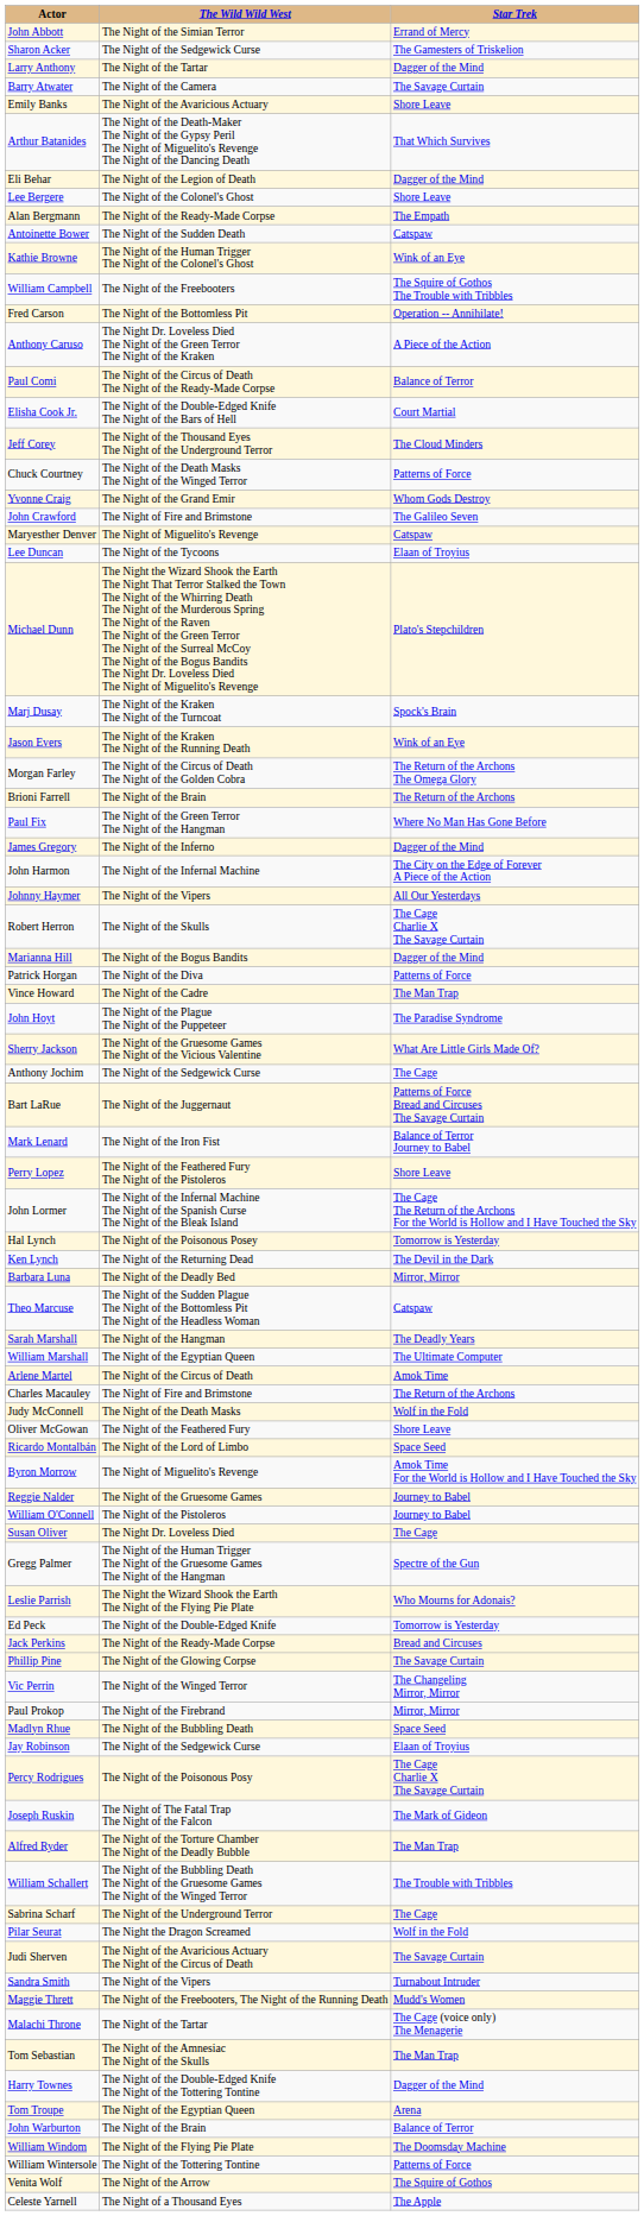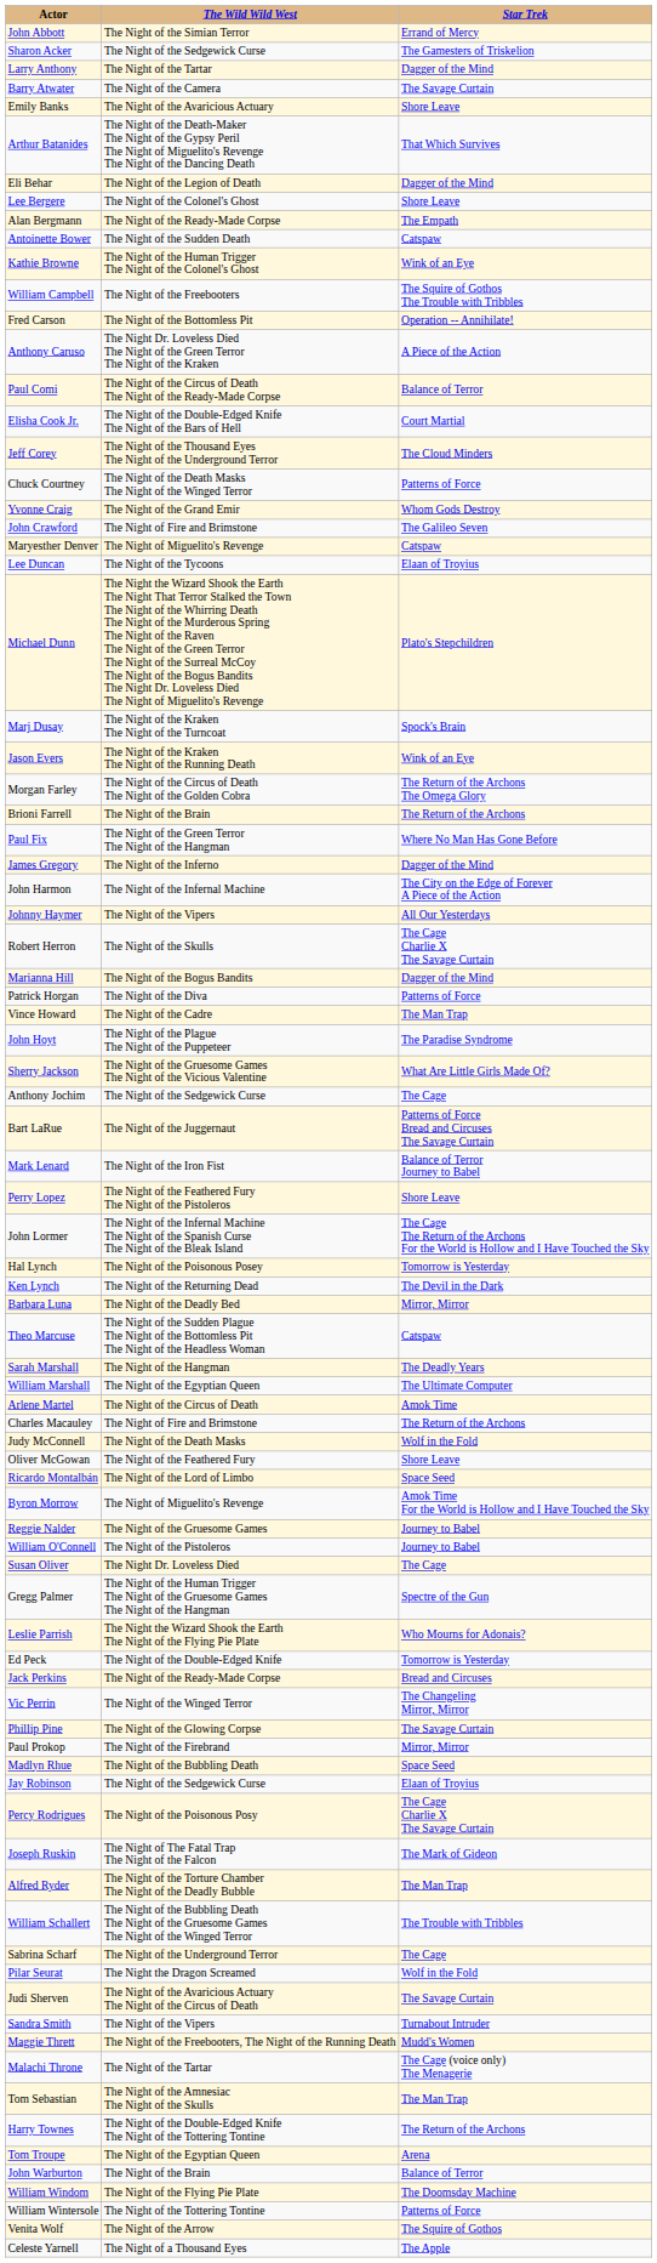 <table class="wikitable">
 <tr style="background:#deb887;">
 <td align=center><strong>Actor</strong></td>
 <td align=center><strong><em><a href='#'>The Wild Wild West</a></em></strong></td>
 <td align=center><strong><em><a href='#'>Star Trek</a></em></strong></td>
 </tr>
 <tr style="background:cornsilk;">
 <td><a href='#'>John Abbott</a></td>
 <td>The Night of the Simian Terror</td>
 <td><a href='#'>Errand of Mercy</a></td>
 </tr>
 <tr>
 <td><a href='#'>Sharon Acker</a></td>
 <td>The Night of the Sedgewick Curse</td>
 <td><a href='#'>The Gamesters of Triskelion</a></td>
 </tr>
 <tr style="background:cornsilk;">
 <td><a href='#'>Larry Anthony</a></td>
 <td>The Night of the Tartar</td>
 <td><a href='#'>Dagger of the Mind</a></td>
 </tr>
 <tr>
 <td><a href='#'>Barry Atwater</a></td>
 <td>The Night of the Camera</td>
 <td><a href='#'>The Savage Curtain</a></td>
 </tr>
 <tr style="background:cornsilk;">
 <td>Emily Banks</td>
 <td>The Night of the Avaricious Actuary</td>
 <td><a href='#'>Shore Leave</a></td>
 </tr>
 <tr>
 <td><a href='#'>Arthur Batanides</a></td>
 <td>The Night of the Death-Maker<br>The Night of the Gypsy Peril<br>The Night of Miguelito's Revenge<br>The Night of the Dancing Death</td>
 <td><a href='#'>That Which Survives</a></td>
 </tr>
 <tr style="background:cornsilk;">
 <td>Eli Behar</td>
 <td>The Night of the Legion of Death</td>
 <td><a href='#'>Dagger of the Mind</a></td>
 </tr>
 <tr>
 <td><a href='#'>Lee Bergere</a></td>
 <td>The Night of the Colonel's Ghost</td>
 <td><a href='#'>Shore Leave</a></td>
 </tr>
 <tr style="background:cornsilk;">
 <td>Alan Bergmann</td>
 <td>The Night of the Ready-Made Corpse</td>
 <td><a href='#'>The Empath</a></td>
 </tr>
 <tr>
 <td><a href='#'>Antoinette Bower</a></td>
 <td>The Night of the Sudden Death</td>
 <td><a href='#'>Catspaw</a></td>
 </tr>
 <tr style="background:cornsilk;">
 <td><a href='#'>Kathie Browne</a></td>
 <td>The Night of the Human Trigger<br>The Night of the Colonel's Ghost</td>
 <td><a href='#'>Wink of an Eye</a></td>
 </tr>
 <tr>
 <td><a href='#'>William Campbell</a></td>
 <td>The Night of the Freebooters</td>
 <td><a href='#'>The Squire of Gothos</a><br><a href='#'>The Trouble with Tribbles</a></td>
 </tr>
 <tr style="background:cornsilk;">
 <td>Fred Carson</td>
 <td>The Night of the Bottomless Pit</td>
 <td><a href='#'>Operation -- Annihilate!</a></td>
 </tr>
 <tr>
 <td><a href='#'>Anthony Caruso</a></td>
 <td>The Night Dr. Loveless Died<br>The Night of the Green Terror<br>The Night of the Kraken</td>
 <td><a href='#'>A Piece of the Action</a></td>
 </tr>
 <tr style="background:cornsilk;">
 <td><a href='#'>Paul Comi</a></td>
 <td>The Night of the Circus of Death<br>The Night of the Ready-Made Corpse</td>
 <td><a href='#'>Balance of Terror</a></td>
 </tr>
 <tr>
 <td><a href='#'>Elisha Cook Jr.</a></td>
 <td>The Night of the Double-Edged Knife<br>The Night of the Bars of Hell</td>
 <td><a href='#'>Court Martial</a></td>
 </tr>
 <tr style="background:cornsilk;">
 <td><a href='#'>Jeff Corey</a></td>
 <td>The Night of the Thousand Eyes<br>The Night of the Underground Terror</td>
 <td><a href='#'>The Cloud Minders</a></td>
 </tr>
 <tr>
 <td>Chuck Courtney</td>
 <td>The Night of the Death Masks<br>The Night of the Winged Terror</td>
 <td><a href='#'>Patterns of Force</a></td>
 </tr>
 <tr style="background:cornsilk;">
 <td><a href='#'>Yvonne Craig</a></td>
 <td>The Night of the Grand Emir</td>
 <td><a href='#'>Whom Gods Destroy</a></td>
 </tr>
 <tr>
 <td><a href='#'>John Crawford</a></td>
 <td>The Night of Fire and Brimstone</td>
 <td><a href='#'>The Galileo Seven</a></td>
 </tr>
 <tr style="background:cornsilk;">
 <td>Maryesther Denver</td>
 <td>The Night of Miguelito's Revenge</td>
 <td><a href='#'>Catspaw</a></td>
 </tr>
 <tr>
 <td><a href='#'>Lee Duncan</a></td>
 <td>The Night of the Tycoons</td>
 <td><a href='#'>Elaan of Troyius</a></td>
 </tr>
 <tr style="background:cornsilk;">
 <td><a href='#'>Michael Dunn</a></td>
 <td>The Night the Wizard Shook the Earth<br>The Night That Terror Stalked the Town<br>The Night of the Whirring Death<br>The Night of the Murderous Spring <br>The Night of the Raven<br>The Night of the Green Terror<br>The Night of the Surreal McCoy<br>The Night of the Bogus Bandits<br>The Night Dr. Loveless Died<br>The Night of Miguelito's Revenge</td>
 <td><a href='#'>Plato's Stepchildren</a></td>
 </tr>
 <tr>
 <td><a href='#'>Marj Dusay</a></td>
 <td>The Night of the Kraken<br>The Night of the Turncoat</td>
 <td><a href='#'>Spock's Brain</a></td>
 </tr>
 <tr style="background:cornsilk;">
 <td><a href='#'>Jason Evers</a></td>
 <td>The Night of the Kraken<br>The Night of the Running Death</td>
 <td><a href='#'>Wink of an Eye</a></td>
 </tr>
 <tr>
 <td>Morgan Farley</td>
 <td>The Night of the Circus of Death<br>The Night of the Golden Cobra</td>
 <td><a href='#'>The Return of the Archons</a><br><a href='#'>The Omega Glory</a></td>
 </tr>
 <tr style="background:cornsilk;">
 <td>Brioni Farrell</td>
 <td>The Night of the Brain</td>
 <td><a href='#'>The Return of the Archons</a></td>
 </tr>
 <tr>
 <td><a href='#'>Paul Fix</a></td>
 <td>The Night of the Green Terror<br>The Night of the Hangman</td>
 <td><a href='#'>Where No Man Has Gone Before</a></td>
 </tr>
 <tr style="background:cornsilk;">
 <td><a href='#'>James Gregory</a></td>
 <td>The Night of the Inferno</td>
 <td><a href='#'>Dagger of the Mind</a></td>
 </tr>
 <tr>
 <td>John Harmon</td>
 <td>The Night of the Infernal Machine</td>
 <td><a href='#'>The City on the Edge of Forever</a><br><a href='#'>A Piece of the Action</a></td>
 </tr>
 <tr style="background:cornsilk;">
 <td><a href='#'>Johnny Haymer</a></td>
 <td>The Night of the Vipers</td>
 <td><a href='#'>All Our Yesterdays</a></td>
 </tr>
 <tr>
 <td>Robert Herron</td>
 <td>The Night of the Skulls</td>
 <td><a href='#'>The Cage</a><br><a href='#'>Charlie X</a><br><a href='#'>The Savage Curtain</a></td>
 </tr>
 <tr style="background:cornsilk;">
 <td><a href='#'>Marianna Hill</a></td>
 <td>The Night of the Bogus Bandits</td>
 <td><a href='#'>Dagger of the Mind</a></td>
 </tr>
 <tr>
 <td>Patrick Horgan</td>
 <td>The Night of the Diva</td>
 <td><a href='#'>Patterns of Force</a></td>
 </tr>
 <tr style="background:cornsilk;">
 <td>Vince Howard</td>
 <td>The Night of the Cadre</td>
 <td><a href='#'>The Man Trap</a></td>
 </tr>
 <tr>
 <td><a href='#'>John Hoyt</a></td>
 <td>The Night of the Plague<br>The Night of the Puppeteer</td>
 <td><a href='#'>The Paradise Syndrome</a></td>
 </tr>
 <tr style="background:cornsilk;">
 <td><a href='#'>Sherry Jackson</a></td>
 <td>The Night of the Gruesome Games<br>The Night of the Vicious Valentine</td>
 <td><a href='#'>What Are Little Girls Made Of?</a></td>
 </tr>
 <tr>
 <td>Anthony Jochim</td>
 <td>The Night of the Sedgewick Curse</td>
 <td><a href='#'>The Cage</a></td>
 </tr>
 <tr style="background:cornsilk;">
 <td>Bart LaRue</td>
 <td>The Night of the Juggernaut</td>
 <td><a href='#'>Patterns of Force</a><br><a href='#'>Bread and Circuses</a><br><a href='#'>The Savage Curtain</a></td>
 </tr>
 <tr>
 <td><a href='#'>Mark Lenard</a></td>
 <td>The Night of the Iron Fist</td>
 <td><a href='#'>Balance of Terror</a><br><a href='#'>Journey to Babel</a></td>
 </tr>
 <tr style="background:cornsilk;">
 <td><a href='#'>Perry Lopez</a></td>
 <td>The Night of the Feathered Fury<br>The Night of the Pistoleros</td>
 <td><a href='#'>Shore Leave</a></td>
 </tr>
 <tr>
 <td>John Lormer</td>
 <td>The Night of the Infernal Machine<br>The Night of the Spanish Curse<br>The Night of the Bleak Island</td>
 <td><a href='#'>The Cage</a><br><a href='#'>The Return of the Archons</a><br><a href='#'>For the World is Hollow and I Have Touched the Sky</a></td>
 </tr>
 <tr style="background:cornsilk;">
 <td>Hal Lynch</td>
 <td>The Night of the Poisonous Posey</td>
 <td><a href='#'>Tomorrow is Yesterday</a></td>
 </tr>
 <tr>
 <td><a href='#'>Ken Lynch</a></td>
 <td>The Night of the Returning Dead</td>
 <td><a href='#'>The Devil in the Dark</a></td>
 </tr>
 <tr style="background:cornsilk;">
 <td><a href='#'>Barbara Luna</a></td>
 <td>The Night of the Deadly Bed</td>
 <td><a href='#'>Mirror, Mirror</a></td>
 </tr>
 <tr>
 <td><a href='#'>Theo Marcuse</a></td>
 <td>The Night of the Sudden Plague<br>The Night of the Bottomless Pit<br>The Night of the Headless Woman</td>
 <td><a href='#'>Catspaw</a></td>
 </tr>
 <tr style="background:cornsilk;">
 <td><a href='#'>Sarah Marshall</a></td>
 <td>The Night of the Hangman</td>
 <td><a href='#'>The Deadly Years</a></td>
 </tr>
 <tr>
 <td><a href='#'>William Marshall</a></td>
 <td>The Night of the Egyptian Queen</td>
 <td><a href='#'>The Ultimate Computer</a></td>
 </tr>
 <tr style="background:cornsilk;">
 <td><a href='#'>Arlene Martel</a></td>
 <td>The Night of the Circus of Death</td>
 <td><a href='#'>Amok Time</a></td>
 </tr>
 <tr>
 <td>Charles Macauley</td>
 <td>The Night of Fire and Brimstone</td>
 <td><a href='#'>The Return of the Archons</a></td>
 </tr>
 <tr style="background:cornsilk;">
 <td>Judy McConnell</td>
 <td>The Night of the Death Masks</td>
 <td><a href='#'>Wolf in the Fold</a></td>
 </tr>
 <tr>
 <td>Oliver McGowan</td>
 <td>The Night of the Feathered Fury</td>
 <td><a href='#'>Shore Leave</a></td>
 </tr>
 <tr style="background:cornsilk;">
 <td><a href='#'>Ricardo Montalbán</a></td>
 <td>The Night of the Lord of Limbo</td>
 <td><a href='#'>Space Seed</a></td>
 </tr>
 <tr>
 <td><a href='#'>Byron Morrow</a></td>
 <td>The Night of Miguelito's Revenge</td>
 <td><a href='#'>Amok Time</a><br><a href='#'>For the World is Hollow and I Have Touched the Sky</a></td>
 </tr>
 <tr style="background:cornsilk;">
 <td><a href='#'>Reggie Nalder</a></td>
 <td>The Night of the Gruesome Games</td>
 <td><a href='#'>Journey to Babel</a></td>
 </tr>
 <tr>
 <td><a href='#'>William O'Connell</a></td>
 <td>The Night of the Pistoleros</td>
 <td><a href='#'>Journey to Babel</a></td>
 </tr>
 <tr style="background:cornsilk;">
 <td><a href='#'>Susan Oliver</a></td>
 <td>The Night Dr. Loveless Died</td>
 <td><a href='#'>The Cage</a></td>
 </tr>
 <tr>
 <td>Gregg Palmer</td>
 <td>The Night of the Human Trigger<br>The Night of the Gruesome Games<br>The Night of the Hangman</td>
 <td><a href='#'>Spectre of the Gun</a></td>
 </tr>
 <tr style="background:cornsilk;">
 <td><a href='#'>Leslie Parrish</a></td>
 <td>The Night the Wizard Shook the Earth<br>The Night of the Flying Pie Plate</td>
 <td><a href='#'>Who Mourns for Adonais?</a></td>
 </tr>
 <tr>
 <td>Ed Peck</td>
 <td>The Night of the Double-Edged Knife</td>
 <td><a href='#'>Tomorrow is Yesterday</a></td>
 </tr>
 <tr style="background:cornsilk;">
 <td><a href='#'>Jack Perkins</a></td>
 <td>The Night of the Ready-Made Corpse</td>
 <td><a href='#'>Bread and Circuses</a></td>
 </tr>
+<tr>
+<td><a href='#'>Vic Perrin</a></td>
+<td>The Night of the Winged Terror</td>
+<td><a href='#'>The Changeling</a><br><a href='#'>Mirror, Mirror</a></td>
+</tr>
 <tr style="background:cornsilk;">
 <td><a href='#'>Phillip Pine</a></td>
 <td>The Night of the Glowing Corpse</td>
 <td><a href='#'>The Savage Curtain</a></td>
-</tr>
-<tr>
-<td><a href='#'>Vic Perrin</a></td>
-<td>The Night of the Winged Terror</td>
-<td><a href='#'>The Changeling</a><br><a href='#'>Mirror, Mirror</a></td>
 </tr>
 <tr>
 <td>Paul Prokop</td>
 <td>The Night of the Firebrand</td>
 <td><a href='#'>Mirror, Mirror</a></td>
 </tr>
 <tr style="background:cornsilk;">
 <td><a href='#'>Madlyn Rhue</a></td>
 <td>The Night of the Bubbling Death</td>
 <td><a href='#'>Space Seed</a></td>
 </tr>
 <tr>
 <td><a href='#'>Jay Robinson</a></td>
 <td>The Night of the Sedgewick Curse</td>
 <td><a href='#'>Elaan of Troyius</a></td>
 </tr>
 <tr style="background:cornsilk;">
 <td><a href='#'>Percy Rodrigues</a></td>
 <td>The Night of the Poisonous Posy</td>
 <td><a href='#'>The Cage</a><br><a href='#'>Charlie X</a><br><a href='#'>The Savage Curtain</a></td>
 </tr>
 <tr>
 <td><a href='#'>Joseph Ruskin</a></td>
 <td>The Night of The Fatal Trap<br>The Night of the Falcon</td>
 <td><a href='#'>The Mark of Gideon</a></td>
 </tr>
 <tr style="background:cornsilk;">
 <td><a href='#'>Alfred Ryder</a></td>
 <td>The Night of the Torture Chamber<br>The Night of the Deadly Bubble</td>
 <td><a href='#'>The Man Trap</a></td>
 </tr>
 <tr>
 <td><a href='#'>William Schallert</a></td>
 <td>The Night of the Bubbling Death<br>The Night of the Gruesome Games<br>The Night of the Winged Terror</td>
 <td><a href='#'>The Trouble with Tribbles</a></td>
 </tr>
 <tr style="background:cornsilk;">
 <td>Sabrina Scharf</td>
 <td>The Night of the Underground Terror</td>
 <td><a href='#'>The Cage</a></td>
 </tr>
 <tr>
 <td><a href='#'>Pilar Seurat</a></td>
 <td>The Night the Dragon Screamed</td>
 <td><a href='#'>Wolf in the Fold</a></td>
 </tr>
 <tr style="background:cornsilk;">
 <td>Judi Sherven</td>
 <td>The Night of the Avaricious Actuary<br>The Night of the Circus of Death</td>
 <td><a href='#'>The Savage Curtain</a></td>
 </tr>
 <tr>
 <td><a href='#'>Sandra Smith</a></td>
 <td>The Night of the Vipers</td>
 <td><a href='#'>Turnabout Intruder</a></td>
 </tr>
 <tr style="background:cornsilk;">
 <td><a href='#'>Maggie Thrett</a></td>
 <td>The Night of the Freebooters, The Night of the Running Death</td>
 <td><a href='#'>Mudd's Women</a></td>
 </tr>
 <tr>
 <td><a href='#'>Malachi Throne</a></td>
 <td>The Night of the Tartar</td>
 <td><a href='#'>The Cage</a> (voice only)<br><a href='#'>The Menagerie</a></td>
 </tr>
 <tr style="background:cornsilk;">
 <td>Tom Sebastian</td>
 <td>The Night of the Amnesiac<br>The Night of the Skulls</td>
 <td><a href='#'>The Man Trap</a></td>
 </tr>
 <tr>
 <td><a href='#'>Harry Townes</a></td>
 <td>The Night of the Double-Edged Knife<br>The Night of the Tottering Tontine</td>
-<td><a href='#'>Dagger of the Mind</a></td>
+<td><a href='#'>The Return of the Archons</a></td>
 </tr>
 <tr style="background:cornsilk;">
 <td><a href='#'>Tom Troupe</a></td>
 <td>The Night of the Egyptian Queen</td>
 <td><a href='#'>Arena</a></td>
 </tr>
 <tr>
 <td><a href='#'>John Warburton</a></td>
 <td>The Night of the Brain</td>
 <td><a href='#'>Balance of Terror</a></td>
 </tr>
 <tr style="background:cornsilk;">
 <td><a href='#'>William Windom</a></td>
 <td>The Night of the Flying Pie Plate</td>
 <td><a href='#'>The Doomsday Machine</a></td>
 </tr>
 <tr>
 <td>William Wintersole</td>
 <td>The Night of the Tottering Tontine</td>
 <td><a href='#'>Patterns of Force</a></td>
 </tr>
 <tr style="background:cornsilk;">
 <td>Venita Wolf</td>
 <td>The Night of the Arrow</td>
 <td><a href='#'>The Squire of Gothos</a></td>
 </tr>
 <tr>
 <td>Celeste Yarnell</td>
 <td>The Night of a Thousand Eyes</td>
 <td><a href='#'>The Apple</a></td>
 </tr>
 </table>
